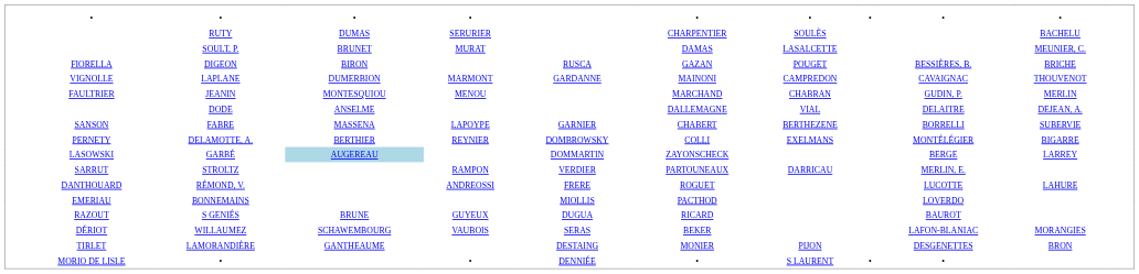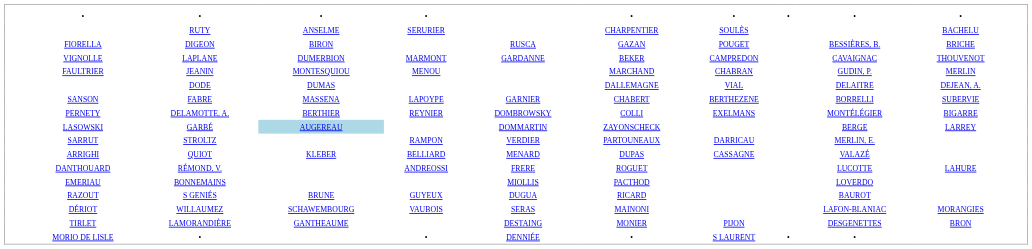 <table align="center" border="0" cellspacing="0" cellpadding="3" style="border:1px solid #AAAAAA; border-collapse:collapse; font-size: 60%; text-align:center" width="100%">
 <tr ---->
 <th style="width: 2%;"></th>
 <th></th>
 <th></th>
 <th></th>
 <th></th>
 <th></th>
 <th></th>
 <th></th>
 <th></th>
 <th></th>
 <th></th>
 <th style="width: 2%;"></th>
 </tr>
 <tr --->
 <td></td>
 <td>•</td>
 <td>•</td>
 <td>•</td>
 <td>•</td>
 <td><a href='#'></a></td>
 <td>•</td>
 <td>•</td>
 <td>•</td>
 <td>•</td>
 <td>•</td>
 <td></td>
 </tr>
 <tr --->
 <td></td>
 <td><a href='#'></a></td>
 <td><a href='#'>RUTY</a></td>
-<td><a href='#'>DUMAS</a></td>
+<td><a href='#'>ANSELME</a></td>
 <td><a href='#'>SERURIER</a></td>
 <td><a href='#'></a></td>
 <td><a href='#'>CHARPENTIER</a></td>
 <td><a href='#'>SOULÈS</a></td>
 <td><a href='#'></a></td>
 <td><a href='#'></a></td>
 <td><a href='#'>BACHELU</a></td>
-<td></td>
-</tr>
-<tr --->
-<td></td>
-<td><a href='#'></a></td>
-<td><a href='#'>SOULT, P.</a></td>
-<td><a href='#'>BRUNET</a></td>
-<td><a href='#'>MURAT</a></td>
-<td><a href='#'></a></td>
-<td><a href='#'>DAMAS</a></td>
-<td><a href='#'>LASALCETTE</a></td>
-<td><a href='#'></a></td>
-<td><a href='#'></a></td>
-<td><a href='#'>MEUNIER, C.</a></td>
 <td></td>
 </tr>
 <tr --->
 <td></td>
 <td><a href='#'>FIORELLA</a></td>
 <td><a href='#'>DIGEON</a></td>
 <td><a href='#'>BIRON</a></td>
 <td><a href='#'></a></td>
 <td><a href='#'>RUSCA</a></td>
 <td><a href='#'>GAZAN</a></td>
 <td><a href='#'>POUGET</a></td>
 <td><a href='#'></a></td>
 <td><a href='#'>BESSIÈRES, B.</a></td>
 <td><a href='#'>BRICHE</a></td>
 <td></td>
 </tr>
 <tr --->
 <td></td>
 <td><a href='#'>VIGNOLLE</a></td>
 <td><a href='#'>LAPLANE</a></td>
 <td><a href='#'>DUMERBION</a></td>
 <td><a href='#'>MARMONT</a></td>
 <td><a href='#'>GARDANNE</a></td>
-<td><a href='#'>MAINONI</a></td>
+<td><a href='#'>BEKER</a></td>
 <td><a href='#'>CAMPREDON</a></td>
 <td><a href='#'></a></td>
 <td><a href='#'>CAVAIGNAC</a></td>
 <td><a href='#'>THOUVENOT</a></td>
 <td></td>
 </tr>
 <tr --->
 <td></td>
 <td><a href='#'>FAULTRIER</a></td>
 <td><a href='#'>JEANIN</a></td>
 <td><a href='#'>MONTESQUIOU</a></td>
 <td><a href='#'>MENOU</a></td>
 <td><a href='#'></a></td>
 <td><a href='#'>MARCHAND</a></td>
 <td><a href='#'>CHABRAN</a></td>
 <td><a href='#'></a></td>
 <td><a href='#'>GUDIN, P.</a></td>
 <td><a href='#'>MERLIN</a></td>
 <td></td>
 </tr>
 <tr --->
 <td></td>
 <td><a href='#'></a></td>
 <td><a href='#'>DODE</a></td>
-<td><a href='#'>ANSELME</a></td>
+<td><a href='#'>DUMAS</a></td>
 <td><a href='#'></a></td>
 <td><a href='#'></a></td>
 <td><a href='#'>DALLEMAGNE</a></td>
 <td><a href='#'>VIAL</a></td>
 <td><a href='#'></a></td>
 <td><a href='#'>DELAITRE</a></td>
 <td><a href='#'>DEJEAN, A.</a></td>
 <td></td>
 </tr>
 <tr --->
 <td></td>
 <td><a href='#'>SANSON</a></td>
 <td><a href='#'>FABRE</a></td>
 <td><a href='#'>MASSENA</a></td>
 <td><a href='#'>LAPOYPE</a></td>
 <td><a href='#'>GARNIER</a></td>
 <td><a href='#'>CHABERT</a></td>
 <td><a href='#'>BERTHEZENE</a></td>
 <td><a href='#'></a></td>
 <td><a href='#'>BORRELLI</a></td>
 <td><a href='#'>SUBERVIE</a></td>
 <td></td>
 </tr>
 <tr --->
 <td></td>
 <td><a href='#'>PERNETY</a></td>
 <td><a href='#'>DELAMOTTE, A.</a></td>
 <td><a href='#'>BERTHIER</a></td>
 <td><a href='#'>REYNIER</a></td>
 <td><a href='#'>DOMBROWSKY</a></td>
 <td><a href='#'>COLLI</a></td>
 <td><a href='#'>EXELMANS</a></td>
 <td><a href='#'></a></td>
 <td><a href='#'>MONTÉLÉGIER</a></td>
 <td><a href='#'>BIGARRE</a></td>
 <td></td>
 </tr>
 <tr --->
 <td></td>
 <td><a href='#'>LASOWSKI</a></td>
 <td><a href='#'>GARBÉ</a></td>
 <td style="background: lightblue;"><a href='#'>AUGEREAU</a></td>
 <td><a href='#'></a></td>
 <td><a href='#'>DOMMARTIN</a></td>
 <td><a href='#'>ZAYONSCHECK</a></td>
 <td><a href='#'></a></td>
 <td><a href='#'></a></td>
 <td><a href='#'>BERGE</a></td>
 <td><a href='#'>LARREY</a></td>
 <td></td>
 </tr>
 <tr --->
 <td></td>
 <td><a href='#'>SARRUT</a></td>
 <td><a href='#'>STROLTZ</a></td>
 <td><a href='#'></a></td>
 <td><a href='#'>RAMPON</a></td>
 <td><a href='#'>VERDIER</a></td>
 <td><a href='#'>PARTOUNEAUX</a></td>
 <td><a href='#'>DARRICAU</a></td>
 <td><a href='#'></a></td>
 <td><a href='#'>MERLIN, E.</a></td>
 <td><a href='#'></a></td>
 <td></td>
 </tr>
 <tr --->
 <td></td>
+<td><a href='#'>ARRIGHI</a></td>
+<td><a href='#'>QUIOT</a></td>
+<td><a href='#'>KLEBER</a></td>
+<td><a href='#'>BELLIARD</a></td>
+<td><a href='#'>MENARD</a></td>
+<td><a href='#'>DUPAS</a></td>
+<td><a href='#'>CASSAGNE</a></td>
+<td><a href='#'></a></td>
+<td><a href='#'>VALAZÉ</a></td>
+<td><a href='#'></a></td>
+<td></td>
+</tr>
+<tr --->
+<td></td>
 <td><a href='#'>DANTHOUARD</a></td>
 <td><a href='#'>RÉMOND, V.</a></td>
 <td><a href='#'></a></td>
 <td><a href='#'>ANDREOSSI</a></td>
 <td><a href='#'>FRERE</a></td>
 <td><a href='#'>ROGUET</a></td>
 <td><a href='#'></a></td>
 <td><a href='#'></a></td>
 <td><a href='#'>LUCOTTE</a></td>
 <td><a href='#'>LAHURE</a></td>
 <td></td>
 </tr>
 <tr --->
 <td></td>
 <td><a href='#'>EMERIAU</a></td>
 <td><a href='#'>BONNEMAINS</a></td>
 <td><a href='#'></a></td>
 <td><a href='#'></a></td>
 <td><a href='#'>MIOLLIS</a></td>
 <td><a href='#'>PACTHOD</a></td>
 <td><a href='#'></a></td>
 <td><a href='#'></a></td>
 <td><a href='#'>LOVERDO</a></td>
 <td><a href='#'></a></td>
 <td></td>
 </tr>
 <tr --->
 <td></td>
 <td><a href='#'>RAZOUT</a></td>
 <td><a href='#'>S GENIÉS</a></td>
 <td><a href='#'>BRUNE</a></td>
 <td><a href='#'>GUYEUX</a></td>
 <td><a href='#'>DUGUA</a></td>
 <td><a href='#'>RICARD</a></td>
 <td><a href='#'></a></td>
 <td><a href='#'></a></td>
 <td><a href='#'>BAUROT</a></td>
 <td><a href='#'></a></td>
 <td></td>
 </tr>
 <tr --->
 <td></td>
 <td><a href='#'>DÉRIOT</a></td>
 <td><a href='#'>WILLAUMEZ</a></td>
 <td><a href='#'>SCHAWEMBOURG</a></td>
 <td><a href='#'>VAUBOIS</a></td>
 <td><a href='#'>SERAS</a></td>
-<td><a href='#'>BEKER</a></td>
+<td><a href='#'>MAINONI</a></td>
 <td><a href='#'></a></td>
 <td><a href='#'></a></td>
 <td><a href='#'>LAFON-BLANIAC</a></td>
 <td><a href='#'>MORANGIES</a></td>
 <td></td>
 </tr>
 <tr --->
 <td></td>
 <td><a href='#'>TIRLET</a></td>
 <td><a href='#'>LAMORANDIÈRE</a></td>
 <td><a href='#'>GANTHEAUME</a></td>
 <td><a href='#'></a></td>
 <td><a href='#'>DESTAING</a></td>
 <td><a href='#'>MONIER</a></td>
 <td><a href='#'>PIJON</a></td>
 <td><a href='#'></a></td>
 <td><a href='#'>DESGENETTES</a></td>
 <td><a href='#'>BRON</a></td>
 <td></td>
 </tr>
 <tr --->
 <td></td>
 <td><a href='#'>MORIO DE LISLE</a></td>
 <td>•</td>
 <td><a href='#'></a></td>
 <td>•</td>
 <td><a href='#'>DENNIÉE</a></td>
 <td>•</td>
 <td><a href='#'>S LAURENT</a></td>
 <td>•</td>
 <td>•</td>
 <td><a href='#'></a></td>
 <td></td>
 </tr>
 </table>
